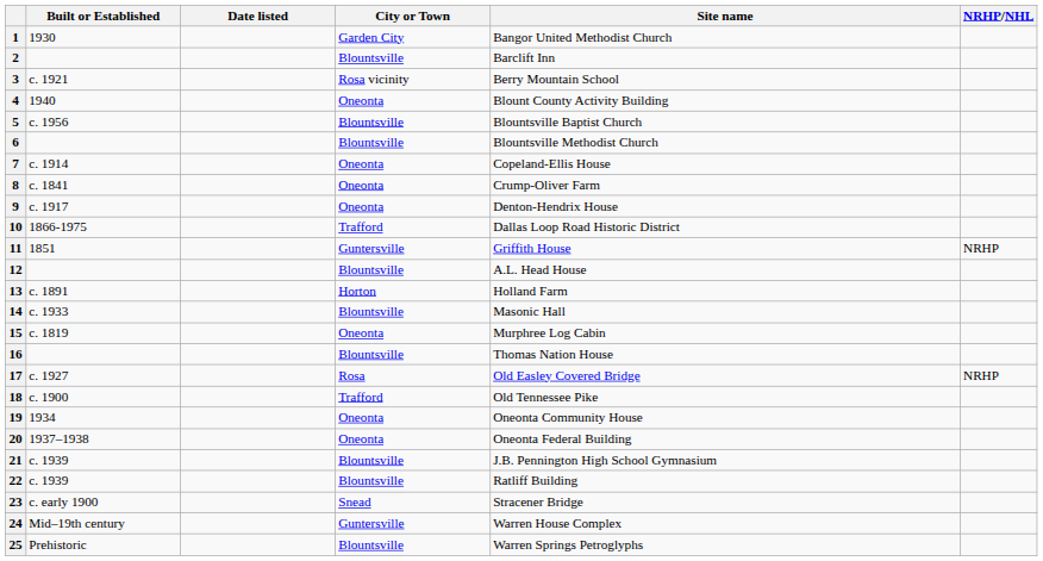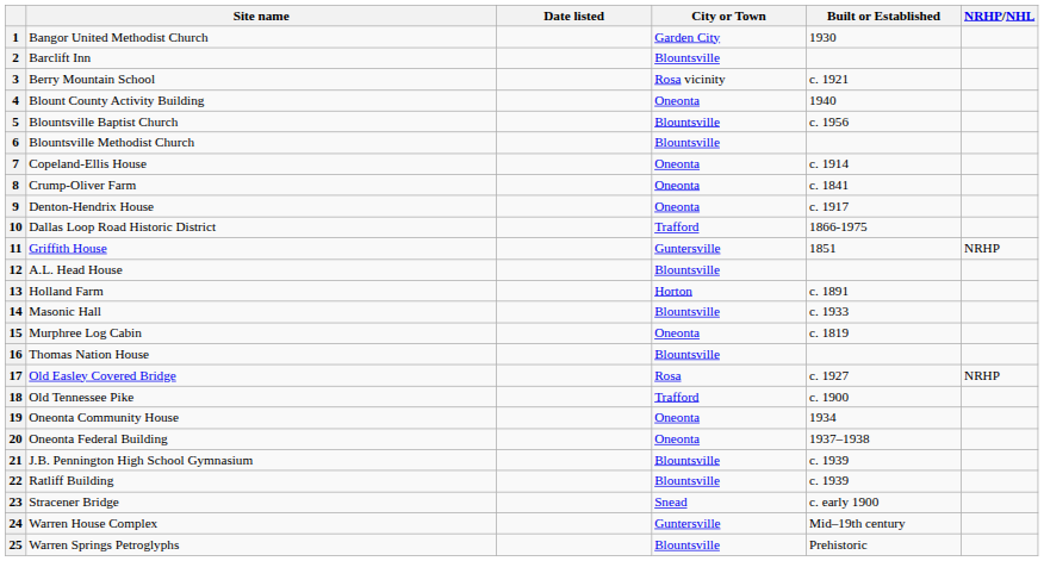 <table class="wikitable" style="width:98%">
 <tr>
 <th width = 2% ></th>
-<th width = 15% >Built or Established</th>
+<th>Site name</th>
 <th width = 15% >Date listed</th>
 <th width = 15% >City or Town</th>
-<th>Site name</th>
+<th width = 15% >Built or Established</th>
 <th width = 5%  ><a href='#'>NRHP</a>/<a href='#'>NHL</a></th>
 </tr>
 <tr ->
 <th>1</th>
-<td>1930</td>
+<td>Bangor United Methodist Church</td>
 <td></td>
 <td><a href='#'>Garden City</a></td>
-<td>Bangor United Methodist Church</td>
+<td>1930</td>
 <td></td>
 </tr>
 <tr ->
 <th>2</th>
-<td></td>
+<td>Barclift Inn</td>
 <td></td>
 <td><a href='#'>Blountsville</a></td>
-<td>Barclift Inn</td>
+<td></td>
 <td></td>
 </tr>
 <tr ->
 <th>3</th>
-<td>c. 1921</td>
+<td>Berry Mountain School</td>
 <td></td>
 <td><a href='#'>Rosa</a> vicinity</td>
-<td>Berry Mountain School</td>
+<td>c. 1921</td>
 <td></td>
 </tr>
 <tr ->
 <th>4</th>
-<td>1940</td>
+<td>Blount County Activity Building</td>
 <td></td>
 <td><a href='#'>Oneonta</a></td>
-<td>Blount County Activity Building</td>
+<td>1940</td>
 <td></td>
 </tr>
 <tr ->
 <th>5</th>
-<td>c. 1956</td>
+<td>Blountsville Baptist Church</td>
 <td></td>
 <td><a href='#'>Blountsville</a></td>
-<td>Blountsville Baptist Church</td>
+<td>c. 1956</td>
 <td></td>
 </tr>
 <tr ->
 <th>6</th>
-<td></td>
+<td>Blountsville Methodist Church</td>
 <td></td>
 <td><a href='#'>Blountsville</a></td>
-<td>Blountsville Methodist Church</td>
+<td></td>
 <td></td>
 </tr>
 <tr ->
 <th>7</th>
-<td>c. 1914</td>
+<td>Copeland-Ellis House</td>
 <td></td>
 <td><a href='#'>Oneonta</a></td>
-<td>Copeland-Ellis House</td>
+<td>c. 1914</td>
 <td></td>
 </tr>
 <tr ->
 <th>8</th>
-<td>c. 1841</td>
+<td>Crump-Oliver Farm</td>
 <td></td>
 <td><a href='#'>Oneonta</a></td>
-<td>Crump-Oliver Farm</td>
+<td>c. 1841</td>
 <td></td>
 </tr>
 <tr ->
 <th>9</th>
-<td>c. 1917</td>
+<td>Denton-Hendrix House</td>
 <td></td>
 <td><a href='#'>Oneonta</a></td>
-<td>Denton-Hendrix House</td>
+<td>c. 1917</td>
 <td></td>
 </tr>
 <tr ->
 <th>10</th>
-<td>1866-1975</td>
+<td>Dallas Loop Road Historic District</td>
 <td></td>
 <td><a href='#'>Trafford</a></td>
-<td>Dallas Loop Road Historic District</td>
+<td>1866-1975</td>
 <td></td>
 </tr>
 <tr ->
 <th>11</th>
-<td>1851</td>
+<td><a href='#'>Griffith House</a></td>
 <td></td>
 <td><a href='#'>Guntersville</a></td>
-<td><a href='#'>Griffith House</a></td>
+<td>1851</td>
 <td>NRHP</td>
 </tr>
 <tr ->
 <th>12</th>
-<td></td>
+<td>A.L. Head House</td>
 <td></td>
 <td><a href='#'>Blountsville</a></td>
-<td>A.L. Head House</td>
+<td></td>
 <td></td>
 </tr>
 <tr ->
 <th>13</th>
-<td>c. 1891</td>
+<td>Holland Farm</td>
 <td></td>
 <td><a href='#'>Horton</a></td>
-<td>Holland Farm</td>
+<td>c. 1891</td>
 <td></td>
 </tr>
 <tr ->
 <th>14</th>
-<td>c. 1933</td>
+<td>Masonic Hall</td>
 <td></td>
 <td><a href='#'>Blountsville</a></td>
-<td>Masonic Hall</td>
+<td>c. 1933</td>
 <td></td>
 </tr>
 <tr ->
 <th>15</th>
-<td>c. 1819</td>
+<td>Murphree Log Cabin</td>
 <td></td>
 <td><a href='#'>Oneonta</a></td>
-<td>Murphree Log Cabin</td>
+<td>c. 1819</td>
 <td></td>
 </tr>
 <tr ->
 <th>16</th>
-<td></td>
+<td>Thomas Nation House</td>
 <td></td>
 <td><a href='#'>Blountsville</a></td>
-<td>Thomas Nation House</td>
+<td></td>
 <td></td>
 </tr>
 <tr ->
 <th>17</th>
-<td>c. 1927</td>
+<td><a href='#'>Old Easley Covered Bridge</a></td>
 <td></td>
 <td><a href='#'>Rosa</a></td>
-<td><a href='#'>Old Easley Covered Bridge</a></td>
+<td>c. 1927</td>
 <td>NRHP</td>
 </tr>
 <tr ->
 <th>18</th>
-<td>c. 1900</td>
+<td>Old Tennessee Pike</td>
 <td></td>
 <td><a href='#'>Trafford</a></td>
-<td>Old Tennessee Pike</td>
+<td>c. 1900</td>
 <td></td>
 </tr>
 <tr ->
 <th>19</th>
-<td>1934</td>
+<td>Oneonta Community House</td>
 <td></td>
 <td><a href='#'>Oneonta</a></td>
-<td>Oneonta Community House</td>
+<td>1934</td>
 <td></td>
 </tr>
 <tr ->
 <th>20</th>
-<td>1937–1938</td>
+<td>Oneonta Federal Building</td>
 <td></td>
 <td><a href='#'>Oneonta</a></td>
-<td>Oneonta Federal Building</td>
+<td>1937–1938</td>
 <td></td>
 </tr>
 <tr ->
 <th>21</th>
-<td>c. 1939</td>
+<td>J.B. Pennington High School Gymnasium</td>
 <td></td>
 <td><a href='#'>Blountsville</a></td>
-<td>J.B. Pennington High School Gymnasium</td>
+<td>c. 1939</td>
 <td></td>
 </tr>
 <tr ->
 <th>22</th>
-<td>c. 1939</td>
+<td>Ratliff Building</td>
 <td></td>
 <td><a href='#'>Blountsville</a></td>
-<td>Ratliff Building</td>
+<td>c. 1939</td>
 <td></td>
 </tr>
 <tr ->
 <th>23</th>
-<td>c. early 1900</td>
+<td>Stracener Bridge</td>
 <td></td>
 <td><a href='#'>Snead</a></td>
-<td>Stracener Bridge</td>
+<td>c. early 1900</td>
 <td></td>
 </tr>
 <tr ->
 <th>24</th>
-<td>Mid–19th century</td>
+<td>Warren House Complex</td>
 <td></td>
 <td><a href='#'>Guntersville</a></td>
-<td>Warren House Complex</td>
+<td>Mid–19th century</td>
 <td></td>
 </tr>
 <tr ->
 <th>25</th>
-<td>Prehistoric</td>
+<td>Warren Springs Petroglyphs</td>
 <td></td>
 <td><a href='#'>Blountsville</a></td>
-<td>Warren Springs Petroglyphs</td>
+<td>Prehistoric</td>
 <td></td>
 </tr>
 </table>
